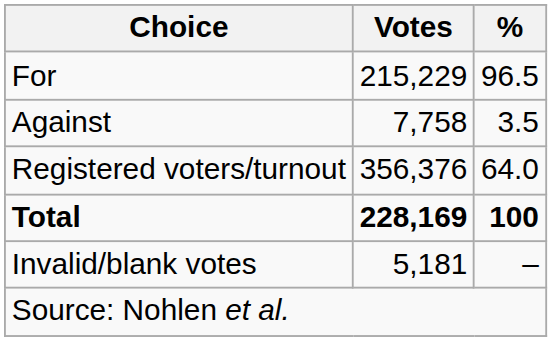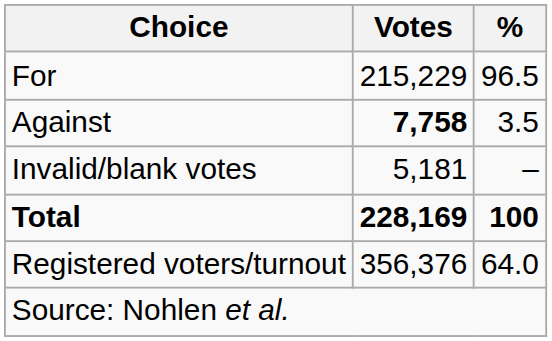 <table class=wikitable style=text-align:right>
 <tr>
 <th>Choice</th>
 <th>Votes</th>
 <th>%</th>
 </tr>
 <tr>
 <td align=left>For</td>
 <td>215,229</td>
 <td>96.5</td>
 </tr>
 <tr>
 <td align=left>Against</td>
-<td>7,758</td>
+<td><strong>7,758</strong></td>
 <td>3.5</td>
+</tr>
+<tr>
+<td align=left>Invalid/blank votes</td>
+<td>5,181</td>
+<td>–</td>
+</tr>
+<tr>
+<td align=left><strong>Total</strong></td>
+<td><strong>228,169</strong></td>
+<td><strong>100</strong></td>
 </tr>
 <tr>
 <td align=left>Registered voters/turnout</td>
 <td>356,376</td>
 <td>64.0</td>
 </tr>
 <tr>
-<td align=left><strong>Total</strong></td>
-<td><strong>228,169</strong></td>
-<td><strong>100</strong></td>
-</tr>
-<tr>
-<td align=left>Invalid/blank votes</td>
-<td>5,181</td>
-<td>–</td>
-</tr>
-<tr>
 <td align=left colspan=3>Source: Nohlen <em>et al.</em></td>
 </tr>
 </table>
